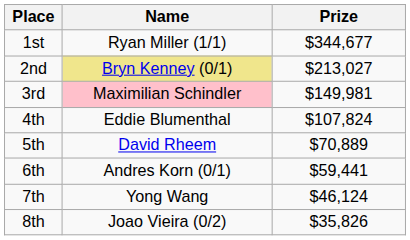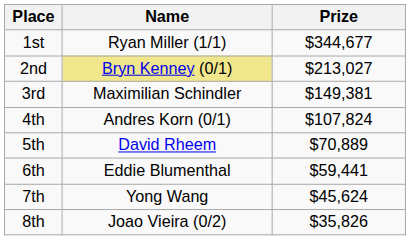 <table class="wikitable">
 <tr>
 <th width="50">Place</th>
 <th width="200">Name</th>
 <th width="125">Prize</th>
 </tr>
 <tr>
 <td align = "center">1st</td>
 <td align = "center"> Ryan Miller (1/1)</td>
 <td align = "center">$344,677</td>
 </tr>
 <tr>
 <td align = "center">2nd</td>
 <td align = "center" style="background: khaki;"> <a href='#'>Bryn Kenney</a> (0/1)</td>
 <td align = "center">$213,027</td>
 </tr>
 <tr>
 <td align = "center">3rd</td>
-<td align = "center" style="background: pink;"> Maximilian Schindler</td>
-<td align = "center">$149,981</td>
+<td align = "center"> Maximilian Schindler</td>
+<td align = "center">$149,381</td>
 </tr>
 <tr>
 <td align = "center">4th</td>
-<td align = "center"> Eddie Blumenthal</td>
+<td align = "center"> Andres Korn (0/1)</td>
 <td align = "center">$107,824</td>
 </tr>
 <tr>
 <td align = "center">5th</td>
 <td align = "center"> <a href='#'>David Rheem</a></td>
 <td align = "center">$70,889</td>
 </tr>
 <tr>
 <td align = "center">6th</td>
-<td align = "center"> Andres Korn (0/1)</td>
+<td align = "center"> Eddie Blumenthal</td>
 <td align = "center">$59,441</td>
 </tr>
 <tr>
 <td align = "center">7th</td>
 <td align = "center"> Yong Wang</td>
-<td align = "center">$46,124</td>
+<td align = "center">$45,624</td>
 </tr>
 <tr>
 <td align = "center">8th</td>
 <td align = "center"> Joao Vieira (0/2)</td>
 <td align = "center">$35,826</td>
 </tr>
 </table>
